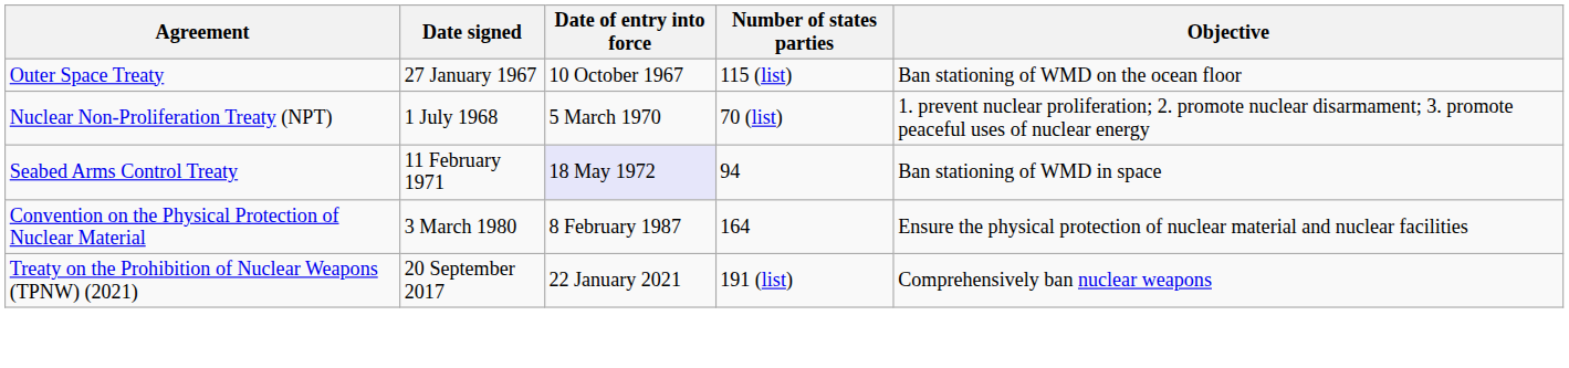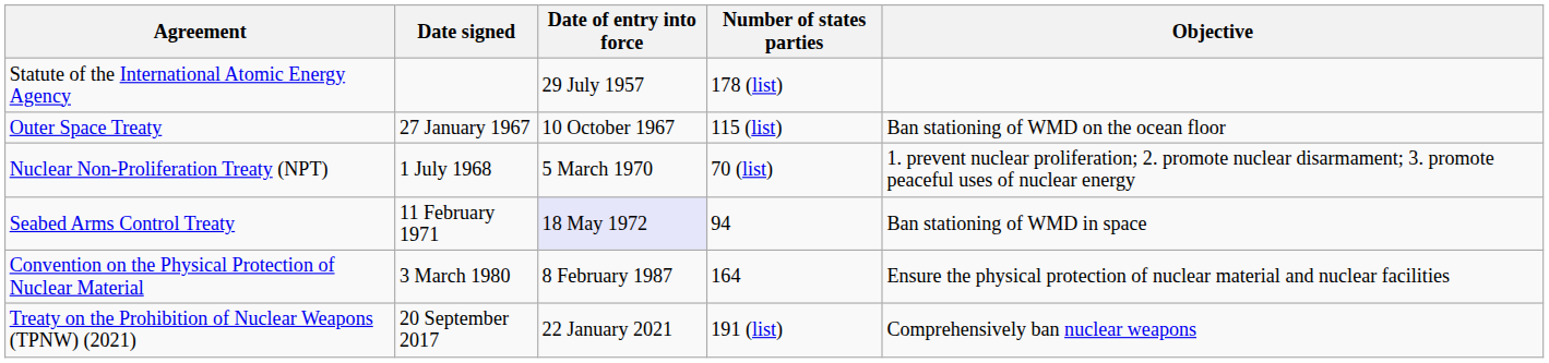 <table class="wikitable sortable">
 <tr>
 <th>Agreement</th>
 <th>Date signed</th>
 <th>Date of entry into force</th>
 <th>Number of states parties</th>
 <th>Objective</th>
+</tr>
+<tr>
+<td>Statute of the <a href='#'>International Atomic Energy Agency</a></td>
+<td></td>
+<td>29 July 1957</td>
+<td>178 (<a href='#'>list</a>)</td>
+<td></td>
 </tr>
 <tr>
 <td><a href='#'>Outer Space Treaty</a></td>
 <td>27 January 1967</td>
 <td>10 October 1967</td>
 <td>115 (<a href='#'>list</a>)</td>
 <td>Ban stationing of WMD on the ocean floor</td>
 </tr>
 <tr>
 <td><a href='#'>Nuclear Non-Proliferation Treaty</a> (NPT)</td>
 <td>1 July 1968</td>
 <td>5 March 1970</td>
 <td>70 (<a href='#'>list</a>)</td>
 <td>1. prevent nuclear proliferation; 2. promote nuclear disarmament; 3. promote peaceful uses of nuclear energy</td>
 </tr>
 <tr>
 <td><a href='#'>Seabed Arms Control Treaty</a></td>
 <td>11 February 1971</td>
 <td style="background: lavender;">18 May 1972</td>
 <td>94</td>
 <td>Ban stationing of WMD in space</td>
 </tr>
 <tr>
 <td><a href='#'>Convention on the Physical Protection of Nuclear Material</a></td>
 <td>3 March 1980</td>
 <td>8 February 1987</td>
 <td>164</td>
 <td>Ensure the physical protection of nuclear material and nuclear facilities</td>
 </tr>
 <tr>
 <td><a href='#'>Treaty on the Prohibition of Nuclear Weapons</a> (TPNW) (2021)</td>
 <td>20 September 2017</td>
 <td>22 January 2021</td>
 <td>191 (<a href='#'>list</a>)</td>
 <td>Comprehensively ban <a href='#'>nuclear weapons</a></td>
 </tr>
 </table>
